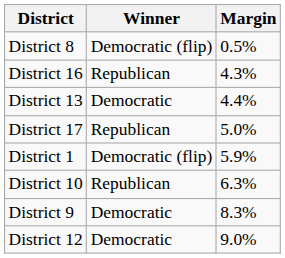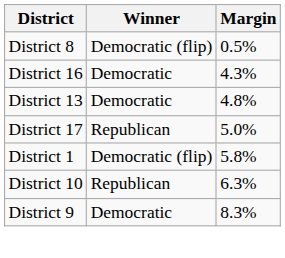 <table class="wikitable sortable">
 <tr>
 <th>District</th>
 <th>Winner</th>
 <th>Margin</th>
 </tr>
 <tr>
 <td>District 8</td>
 <td data-sort-value=1 >Democratic (flip)</td>
 <td>0.5%</td>
 </tr>
 <tr>
 <td>District 16</td>
-<td data-sort-value=1 >Republican</td>
+<td data-sort-value=1 >Democratic</td>
 <td>4.3%</td>
 </tr>
 <tr>
 <td>District 13</td>
 <td data-sort-value=1 >Democratic</td>
-<td>4.4%</td>
+<td>4.8%</td>
 </tr>
 <tr>
 <td>District 17</td>
 <td data-sort-value=1 >Republican</td>
 <td>5.0%</td>
 </tr>
 <tr>
 <td>District 1</td>
 <td data-sort-value=1 >Democratic (flip)</td>
-<td>5.9%</td>
+<td>5.8%</td>
 </tr>
 <tr>
 <td>District 10</td>
 <td data-sort-value=1 >Republican</td>
 <td>6.3%</td>
 </tr>
 <tr>
 <td>District 9</td>
 <td data-sort-value=1 >Democratic</td>
 <td>8.3%</td>
 </tr>
-<tr>
-<td>District 12</td>
-<td data-sort-value=1 >Democratic</td>
-<td>9.0%</td>
-</tr>
 </table>
